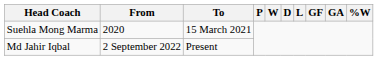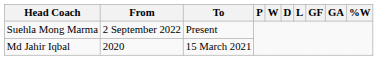 <table class="wikitable sortable" style="text-align:center">
 <tr>
 <th>Head Coach</th>
 <th Class="unsortable">From</th>
 <th Class="unsortable">To</th>
 <th abbr="3">P</th>
 <th abbr="1">W</th>
 <th abbr="1">D</th>
 <th abbr="1">L</th>
 <th abbr="4">GF</th>
 <th abbr="6">GA</th>
 <th abbr="50">%W</th>
 </tr>
 <tr>
 <td align=left> Suehla Mong Marma</td>
+<td align=left>2 September 2022</td>
+<td align=left>Present<br></td>
+</tr>
+<tr>
+<td align=left> Md Jahir Iqbal</td>
 <td align=left>2020</td>
 <td align=left>15 March 2021<br></td>
 </tr>
-<tr>
-<td align=left> Md Jahir Iqbal</td>
-<td align=left>2 September 2022</td>
-<td align=left>Present<br></td>
-</tr>
 </table>
